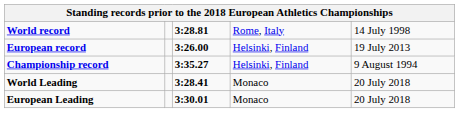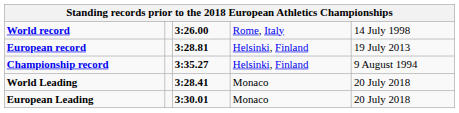 <table class="wikitable" width=75%>
 <tr>
 <th colspan="5">Standing records prior to the 2018 European Athletics Championships</th>
 </tr>
 <tr>
 <td><strong><a href='#'>World record</a></strong></td>
 <td></td>
-<td><strong>3:28.81</strong></td>
+<td><strong>3:26.00</strong></td>
 <td><a href='#'>Rome</a>, <a href='#'>Italy</a></td>
 <td>14 July 1998</td>
 </tr>
 <tr>
 <td><strong><a href='#'>European record</a></strong></td>
 <td></td>
-<td><strong>3:26.00</strong></td>
+<td><strong>3:28.81</strong></td>
 <td><a href='#'>Helsinki</a>, <a href='#'>Finland</a></td>
 <td>19 July 2013</td>
 </tr>
 <tr>
 <td><strong><a href='#'>Championship record</a></strong></td>
 <td></td>
 <td><strong>3:35.27</strong></td>
 <td><a href='#'>Helsinki</a>, <a href='#'>Finland</a></td>
 <td>9 August 1994</td>
 </tr>
 <tr>
 <td><strong>World Leading</strong></td>
 <td></td>
 <td><strong>3:28.41</strong></td>
 <td>Monaco</td>
 <td>20 July 2018</td>
 </tr>
 <tr>
 <td><strong>European Leading</strong></td>
 <td></td>
 <td><strong>3:30.01</strong></td>
 <td>Monaco</td>
 <td>20 July 2018</td>
 </tr>
 </table>
